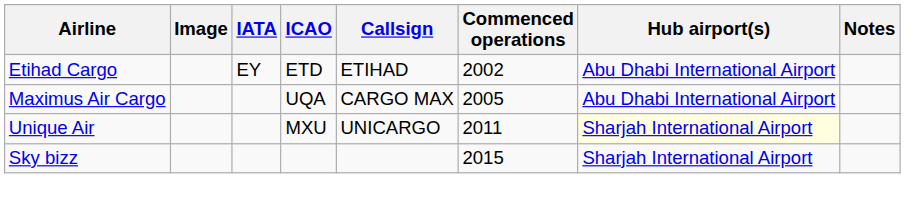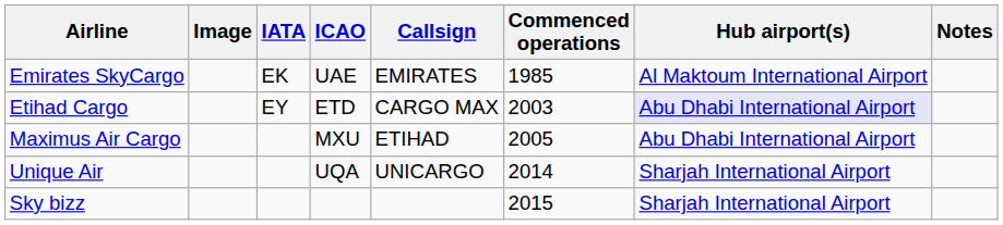 <table class="wikitable sortable">
 <tr style="vertical-align:middle;">
 <th>Airline</th>
 <th>Image</th>
 <th><a href='#'>IATA</a></th>
 <th><a href='#'>ICAO</a></th>
 <th><a href='#'>Callsign</a></th>
 <th>Commenced<br>operations</th>
 <th>Hub airport(s)</th>
 <th>Notes</th>
 </tr>
 <tr>
+<td><a href='#'>Emirates SkyCargo</a></td>
+<td></td>
+<td>EK</td>
+<td>UAE</td>
+<td>EMIRATES</td>
+<td>1985</td>
+<td><a href='#'>Al Maktoum International Airport</a></td>
+<td></td>
+</tr>
+<tr>
 <td><a href='#'>Etihad Cargo</a></td>
 <td></td>
 <td>EY</td>
 <td>ETD</td>
-<td>ETIHAD</td>
-<td>2002</td>
-<td><a href='#'>Abu Dhabi International Airport</a></td>
+<td>CARGO MAX</td>
+<td>2003</td>
+<td style="background: lavender;"><a href='#'>Abu Dhabi International Airport</a></td>
 <td></td>
 </tr>
 <tr>
 <td><a href='#'>Maximus Air Cargo</a></td>
 <td></td>
 <td></td>
-<td>UQA</td>
-<td>CARGO MAX</td>
+<td>MXU</td>
+<td>ETIHAD</td>
 <td>2005</td>
 <td><a href='#'>Abu Dhabi International Airport</a></td>
 <td></td>
 </tr>
 <tr>
 <td><a href='#'>Unique Air</a></td>
 <td></td>
 <td></td>
-<td>MXU</td>
+<td>UQA</td>
 <td>UNICARGO</td>
-<td>2011</td>
-<td style="background: lightyellow;"><a href='#'>Sharjah International Airport</a></td>
+<td>2014</td>
+<td><a href='#'>Sharjah International Airport</a></td>
 <td></td>
 </tr>
 <tr>
 <td><a href='#'>Sky bizz</a></td>
 <td></td>
 <td></td>
 <td></td>
 <td></td>
 <td>2015</td>
 <td><a href='#'>Sharjah International Airport</a></td>
 <td></td>
 </tr>
 </table>
